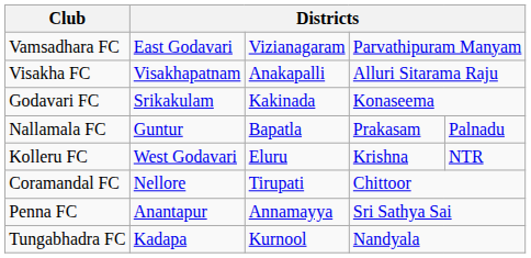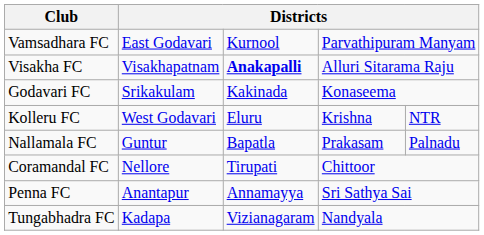 <table class="wikitable">
 <tr>
 <th>Club</th>
 <th colspan="4">Districts</th>
 </tr>
 <tr>
 <td>Vamsadhara FC</td>
 <td><a href='#'>East Godavari</a></td>
-<td><a href='#'>Vizianagaram</a></td>
+<td><a href='#'>Kurnool</a></td>
 <td colspan="2"><a href='#'>Parvathipuram Manyam</a></td>
 </tr>
 <tr>
 <td>Visakha FC</td>
 <td><a href='#'>Visakhapatnam</a></td>
-<td><a href='#'>Anakapalli</a></td>
+<td><strong><a href='#'>Anakapalli</a></strong></td>
 <td colspan="2"><a href='#'>Alluri Sitarama Raju</a></td>
 </tr>
 <tr>
 <td>Godavari FC</td>
 <td><a href='#'>Srikakulam</a></td>
 <td><a href='#'>Kakinada</a></td>
 <td colspan="2"><a href='#'>Konaseema</a></td>
 </tr>
 <tr>
+<td>Kolleru FC</td>
+<td><a href='#'>West Godavari</a></td>
+<td><a href='#'>Eluru</a></td>
+<td><a href='#'>Krishna</a></td>
+<td><a href='#'>NTR</a></td>
+</tr>
+<tr>
 <td>Nallamala FC</td>
 <td><a href='#'>Guntur</a></td>
 <td><a href='#'>Bapatla</a></td>
 <td><a href='#'>Prakasam</a></td>
 <td><a href='#'>Palnadu</a></td>
-</tr>
-<tr>
-<td>Kolleru FC</td>
-<td><a href='#'>West Godavari</a></td>
-<td><a href='#'>Eluru</a></td>
-<td><a href='#'>Krishna</a></td>
-<td><a href='#'>NTR</a></td>
 </tr>
 <tr>
 <td>Coramandal FC</td>
 <td><a href='#'>Nellore</a></td>
 <td><a href='#'>Tirupati</a></td>
 <td colspan="2"><a href='#'>Chittoor</a></td>
 </tr>
 <tr>
 <td>Penna FC</td>
 <td><a href='#'>Anantapur</a></td>
 <td><a href='#'>Annamayya</a></td>
 <td colspan="2"><a href='#'>Sri Sathya Sai</a></td>
 </tr>
 <tr>
 <td>Tungabhadra FC</td>
 <td><a href='#'>Kadapa</a></td>
-<td><a href='#'>Kurnool</a></td>
+<td><a href='#'>Vizianagaram</a></td>
 <td colspan="2"><a href='#'>Nandyala</a></td>
 </tr>
 </table>
